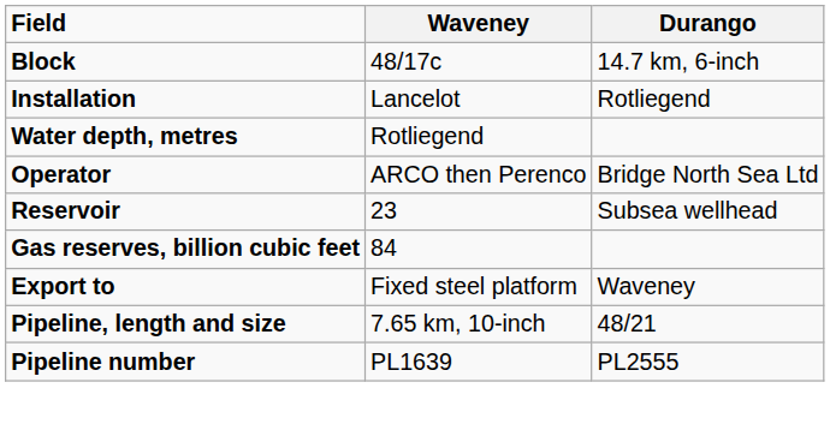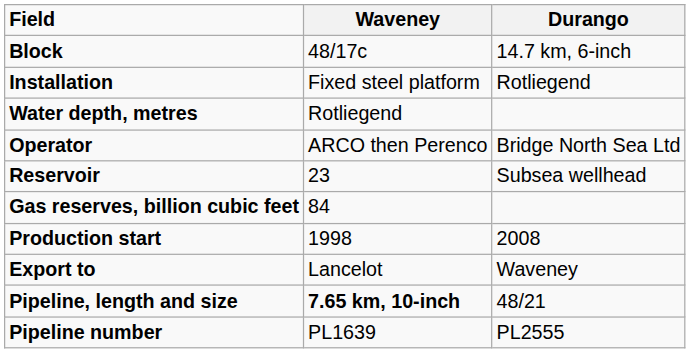 <table class="wikitable">
 <tr>
 <td><strong>Field</strong></td>
 <th>Waveney</th>
 <th>Durango</th>
 </tr>
 <tr>
 <td><strong>Block</strong></td>
 <td>48/17c</td>
 <td>14.7 km, 6-inch</td>
 </tr>
 <tr>
 <td><strong>Installation</strong></td>
-<td>Lancelot</td>
+<td>Fixed steel  platform</td>
 <td>Rotliegend</td>
 </tr>
 <tr>
 <td><strong>Water depth,  metres</strong></td>
 <td>Rotliegend</td>
 <td></td>
 </tr>
 <tr>
 <td><strong>Operator</strong></td>
 <td>ARCO then Perenco</td>
 <td>Bridge North  Sea Ltd</td>
 </tr>
 <tr>
 <td><strong>Reservoir</strong></td>
 <td>23</td>
 <td>Subsea  wellhead</td>
 </tr>
 <tr>
 <td><strong>Gas reserves,  billion cubic feet</strong></td>
 <td>84</td>
 <td></td>
 </tr>
 <tr>
+<td><strong>Production  start</strong></td>
+<td>1998</td>
+<td>2008</td>
+</tr>
+<tr>
 <td><strong>Export to</strong></td>
-<td>Fixed steel  platform</td>
+<td>Lancelot</td>
 <td>Waveney</td>
 </tr>
 <tr>
 <td><strong>Pipeline,  length and size</strong></td>
-<td>7.65 km, 10-inch</td>
+<td><strong>7.65 km, 10-inch</strong></td>
 <td>48/21</td>
 </tr>
 <tr>
 <td><strong>Pipeline  number</strong></td>
 <td>PL1639</td>
 <td>PL2555</td>
 </tr>
 </table>
